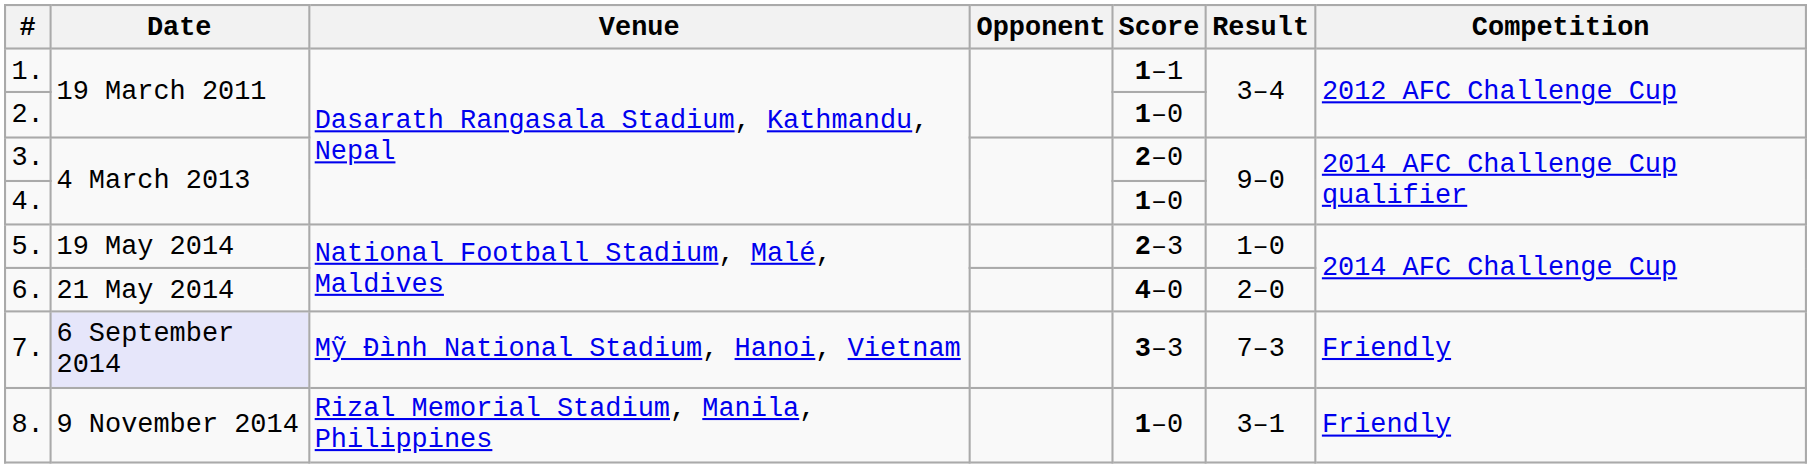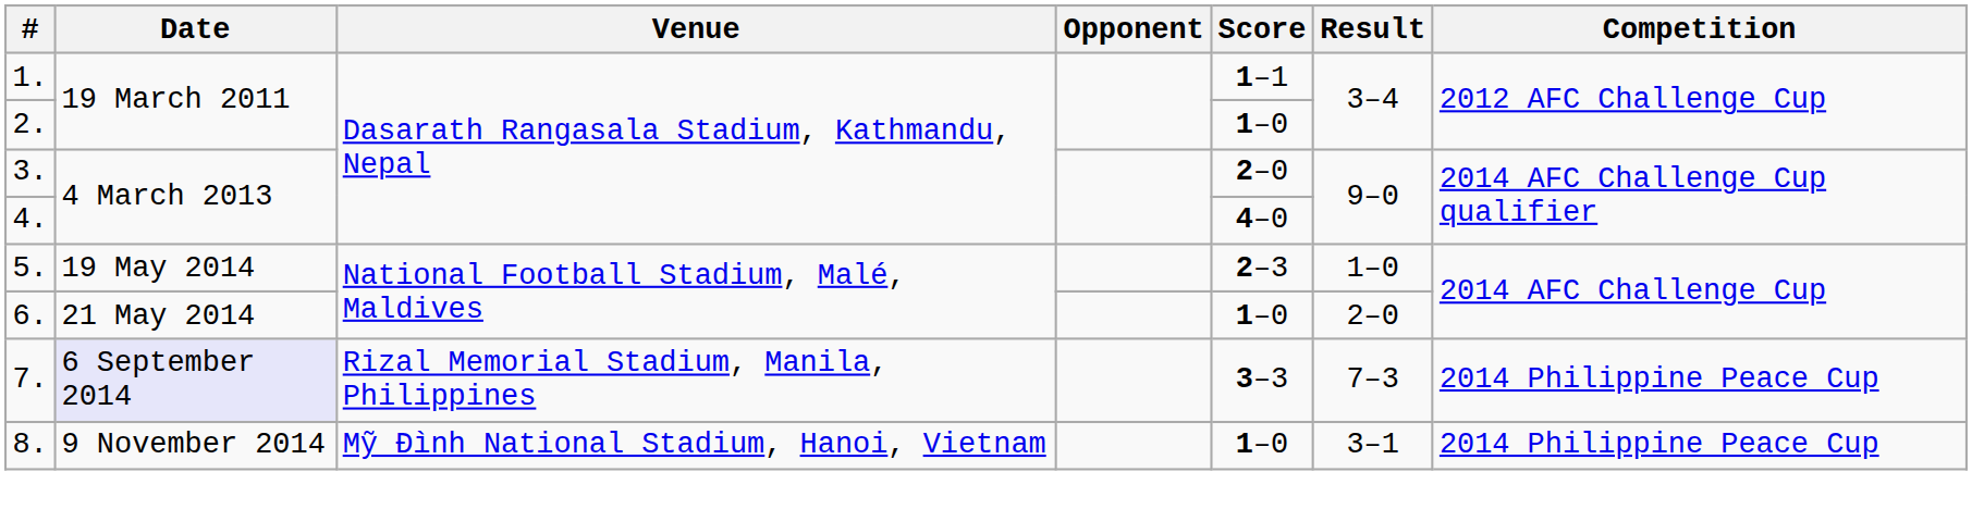 <table class="wikitable">
 <tr>
 <th>#</th>
 <th>Date</th>
 <th>Venue</th>
 <th>Opponent</th>
 <th>Score</th>
 <th>Result</th>
 <th>Competition</th>
 </tr>
 <tr>
 <td>1.</td>
 <td rowspan=2>19 March 2011</td>
 <td rowspan=4><a href='#'>Dasarath Rangasala Stadium</a>, <a href='#'>Kathmandu</a>, <a href='#'>Nepal</a></td>
 <td rowspan=2></td>
 <td style="text-align:center;"><strong>1</strong>–1</td>
 <td rowspan="2" style="text-align:center;">3–4</td>
 <td rowspan=2><a href='#'>2012 AFC Challenge Cup</a></td>
 </tr>
 <tr>
 <td>2.</td>
 <td style="text-align:center;"><strong>1</strong>–0</td>
 </tr>
 <tr>
 <td>3.</td>
 <td rowspan=2>4 March 2013</td>
 <td rowspan=2></td>
 <td style="text-align:center;"><strong>2</strong>–0</td>
 <td rowspan="2" style="text-align:center;">9–0</td>
 <td rowspan=2><a href='#'>2014 AFC Challenge Cup qualifier</a></td>
 </tr>
 <tr>
 <td>4.</td>
-<td style="text-align:center;"><strong>1</strong>–0</td>
+<td style="text-align:center;"><strong>4</strong>–0</td>
 </tr>
 <tr>
 <td>5.</td>
 <td>19 May 2014</td>
 <td rowspan=2><a href='#'>National Football Stadium</a>, <a href='#'>Malé</a>, <a href='#'>Maldives</a></td>
 <td></td>
 <td style="text-align:center;"><strong>2</strong>–3</td>
 <td style="text-align:center;">1–0</td>
 <td rowspan=2><a href='#'>2014 AFC Challenge Cup</a></td>
 </tr>
 <tr>
 <td>6.</td>
 <td>21 May 2014</td>
 <td></td>
-<td style="text-align:center;"><strong>4</strong>–0</td>
+<td style="text-align:center;"><strong>1</strong>–0</td>
 <td style="text-align:center;">2–0</td>
 </tr>
 <tr>
 <td>7.</td>
 <td style="background: lavender;">6 September 2014</td>
-<td><a href='#'>Mỹ Đình National Stadium</a>, <a href='#'>Hanoi</a>, <a href='#'>Vietnam</a></td>
+<td><a href='#'>Rizal Memorial Stadium</a>, <a href='#'>Manila</a>, <a href='#'>Philippines</a></td>
 <td></td>
 <td align=center><strong>3</strong>–3</td>
 <td align=center>7–3</td>
-<td><a href='#'>Friendly</a></td>
+<td><a href='#'>2014 Philippine Peace Cup</a></td>
 </tr>
 <tr>
 <td>8.</td>
 <td>9 November 2014</td>
-<td><a href='#'>Rizal Memorial Stadium</a>, <a href='#'>Manila</a>, <a href='#'>Philippines</a></td>
+<td><a href='#'>Mỹ Đình National Stadium</a>, <a href='#'>Hanoi</a>, <a href='#'>Vietnam</a></td>
 <td></td>
 <td style="text-align:center;"><strong>1</strong>–0</td>
 <td style="text-align:center;">3–1</td>
-<td><a href='#'>Friendly</a></td>
+<td><a href='#'>2014 Philippine Peace Cup</a></td>
 </tr>
 </table>
